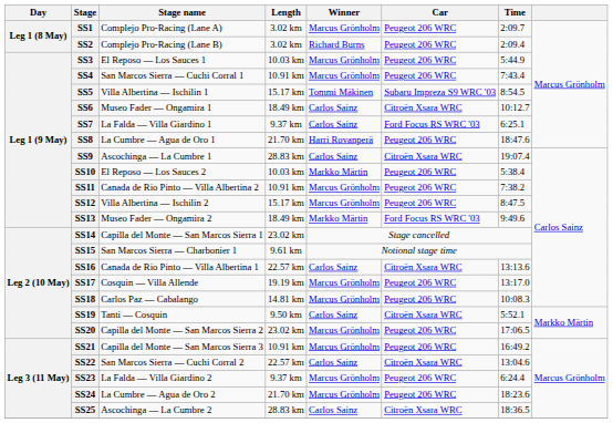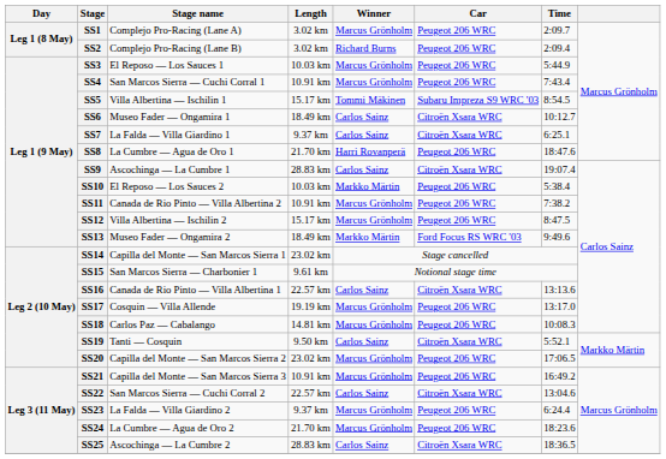 <table class="wikitable" style="font-size: 85%;">
 <tr>
 <th>Day</th>
 <th>Stage</th>
 <th>Stage name</th>
 <th>Length</th>
 <th>Winner</th>
 <th>Car</th>
 <th>Time</th>
 <th></th>
 </tr>
 <tr>
 <th rowspan="2">Leg 1 (8 May)</th>
 <th>SS1</th>
 <td>Complejo Pro-Racing (Lane A)</td>
 <td align="center">3.02 km</td>
 <td> <a href='#'>Marcus Grönholm</a></td>
 <td><a href='#'>Peugeot 206 WRC</a></td>
 <td>2:09.7</td>
 <td rowspan="8"> <a href='#'>Marcus Grönholm</a></td>
 </tr>
 <tr>
 <th>SS2</th>
 <td>Complejo Pro-Racing (Lane B)</td>
 <td align="center">3.02 km</td>
 <td> <a href='#'>Richard Burns</a></td>
 <td><a href='#'>Peugeot 206 WRC</a></td>
 <td>2:09.4</td>
 </tr>
 <tr>
 <th rowspan="11">Leg 1 (9 May)</th>
 <th>SS3</th>
 <td>El Reposo — Los Sauces 1</td>
 <td align="center">10.03 km</td>
 <td> <a href='#'>Marcus Grönholm</a></td>
 <td><a href='#'>Peugeot 206 WRC</a></td>
 <td>5:44.9</td>
 </tr>
 <tr>
 <th>SS4</th>
 <td>San Marcos Sierra — Cuchi Corral 1</td>
 <td align="center">10.91 km</td>
 <td> <a href='#'>Marcus Grönholm</a></td>
 <td><a href='#'>Peugeot 206 WRC</a></td>
 <td>7:43.4</td>
 </tr>
 <tr>
 <th>SS5</th>
 <td>Villa Albertina — Ischilin 1</td>
 <td align="center">15.17 km</td>
 <td> <a href='#'>Tommi Mäkinen</a></td>
 <td><a href='#'>Subaru Impreza S9 WRC '03</a></td>
 <td>8:54.5</td>
 </tr>
 <tr>
 <th>SS6</th>
 <td>Museo Fader — Ongamira 1</td>
 <td align="center">18.49 km</td>
 <td> <a href='#'>Carlos Sainz</a></td>
 <td><a href='#'>Citroën Xsara WRC</a></td>
 <td>10:12.7</td>
 </tr>
 <tr>
 <th>SS7</th>
 <td>La Falda — Villa Giardino 1</td>
 <td align="center">9.37 km</td>
 <td> <a href='#'>Carlos Sainz</a></td>
-<td><a href='#'>Ford Focus RS WRC '03</a></td>
+<td><a href='#'>Citroën Xsara WRC</a></td>
 <td>6:25.1</td>
 </tr>
 <tr>
 <th>SS8</th>
 <td>La Cumbre — Agua de Oro 1</td>
 <td align="center">21.70 km</td>
 <td> <a href='#'>Harri Rovanperä</a></td>
 <td><a href='#'>Peugeot 206 WRC</a></td>
 <td>18:47.6</td>
 </tr>
 <tr>
 <th>SS9</th>
 <td>Ascochinga — La Cumbre 1</td>
 <td align="center">28.83 km</td>
 <td> <a href='#'>Carlos Sainz</a></td>
 <td><a href='#'>Citroën Xsara WRC</a></td>
 <td>19:07.4</td>
 <td rowspan="10"> <a href='#'>Carlos Sainz</a></td>
 </tr>
 <tr>
 <th>SS10</th>
 <td>El Reposo — Los Sauces 2</td>
 <td align="center">10.03 km</td>
 <td> <a href='#'>Markko Märtin</a></td>
 <td><a href='#'>Peugeot 206 WRC</a></td>
 <td>5:38.4</td>
 </tr>
 <tr>
 <th>SS11</th>
 <td>Canada de Rio Pinto — Villa Albertina 2</td>
 <td align="center">10.91 km</td>
 <td> <a href='#'>Marcus Grönholm</a></td>
 <td><a href='#'>Peugeot 206 WRC</a></td>
 <td>7:38.2</td>
 </tr>
 <tr>
 <th>SS12</th>
 <td>Villa Albertina — Ischilin 2</td>
 <td align="center">15.17 km</td>
 <td> <a href='#'>Marcus Grönholm</a></td>
 <td><a href='#'>Peugeot 206 WRC</a></td>
 <td>8:47.5</td>
 </tr>
 <tr>
 <th>SS13</th>
 <td>Museo Fader — Ongamira 2</td>
 <td align="center">18.49 km</td>
 <td> <a href='#'>Markko Märtin</a></td>
 <td><a href='#'>Ford Focus RS WRC '03</a></td>
 <td>9:49.6</td>
 </tr>
 <tr>
 <th rowspan="7">Leg 2 (10 May)</th>
 <th>SS14</th>
 <td>Capilla del Monte — San Marcos Sierra 1</td>
 <td align="center">23.02 km</td>
 <td colspan="3" align="center"><em>Stage cancelled</em></td>
 </tr>
 <tr>
 <th>SS15</th>
 <td>San Marcos Sierra — Charbonier 1</td>
 <td align="center">9.61 km</td>
 <td colspan="3" align="center"><em>Notional stage time</em></td>
 </tr>
 <tr>
 <th>SS16</th>
 <td>Canada de Rio Pinto — Villa Albertina 1</td>
 <td align="center">22.57 km</td>
 <td> <a href='#'>Carlos Sainz</a></td>
 <td><a href='#'>Citroën Xsara WRC</a></td>
 <td>13:13.6</td>
 </tr>
 <tr>
 <th>SS17</th>
 <td>Cosquin — Villa Allende</td>
 <td align="center">19.19 km</td>
 <td> <a href='#'>Marcus Grönholm</a></td>
 <td><a href='#'>Peugeot 206 WRC</a></td>
 <td>13:17.0</td>
 </tr>
 <tr>
 <th>SS18</th>
 <td>Carlos Paz — Cabalango</td>
 <td align="center">14.81 km</td>
 <td> <a href='#'>Marcus Grönholm</a></td>
 <td><a href='#'>Peugeot 206 WRC</a></td>
 <td>10:08.3</td>
 </tr>
 <tr>
 <th>SS19</th>
 <td>Tanti — Cosquin</td>
 <td align="center">9.50 km</td>
 <td> <a href='#'>Carlos Sainz</a></td>
 <td><a href='#'>Citroën Xsara WRC</a></td>
 <td>5:52.1</td>
 <td rowspan="2"> <a href='#'>Markko Märtin</a></td>
 </tr>
 <tr>
 <th>SS20</th>
 <td>Capilla del Monte — San Marcos Sierra 2</td>
 <td align="center">23.02 km</td>
 <td> <a href='#'>Marcus Grönholm</a></td>
 <td><a href='#'>Peugeot 206 WRC</a></td>
 <td>17:06.5</td>
 </tr>
 <tr>
 <th rowspan="5">Leg 3 (11 May)</th>
 <th>SS21</th>
 <td>Capilla del Monte — San Marcos Sierra 3</td>
 <td align="center">10.91 km</td>
 <td> <a href='#'>Marcus Grönholm</a></td>
 <td><a href='#'>Peugeot 206 WRC</a></td>
 <td>16:49.2</td>
 <td rowspan="5"> <a href='#'>Marcus Grönholm</a></td>
 </tr>
 <tr>
 <th>SS22</th>
 <td>San Marcos Sierra — Cuchi Corral 2</td>
 <td align="center">22.57 km</td>
 <td> <a href='#'>Carlos Sainz</a></td>
 <td><a href='#'>Citroën Xsara WRC</a></td>
 <td>13:04.6</td>
 </tr>
 <tr>
 <th>SS23</th>
 <td>La Falda — Villa Giardino 2</td>
 <td align="center">9.37 km</td>
 <td> <a href='#'>Marcus Grönholm</a></td>
 <td><a href='#'>Peugeot 206 WRC</a></td>
 <td>6:24.4</td>
 </tr>
 <tr>
 <th>SS24</th>
 <td>La Cumbre — Agua de Oro 2</td>
 <td align="center">21.70 km</td>
 <td> <a href='#'>Marcus Grönholm</a></td>
 <td><a href='#'>Peugeot 206 WRC</a></td>
 <td>18:23.6</td>
 </tr>
 <tr>
 <th>SS25</th>
 <td>Ascochinga — La Cumbre 2</td>
 <td align="center">28.83 km</td>
 <td> <a href='#'>Carlos Sainz</a></td>
 <td><a href='#'>Citroën Xsara WRC</a></td>
 <td>18:36.5</td>
 </tr>
 <tr>
 </tr>
 </table>
